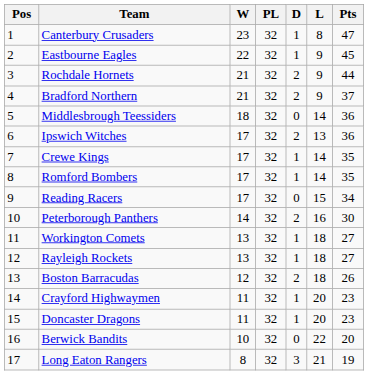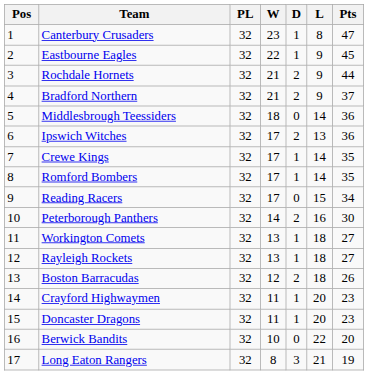 <table class=wikitable width="450">
 <tr>
 <th>Pos</th>
 <th>Team</th>
+<th>PL</th>
 <th>W</th>
-<th>PL</th>
 <th>D</th>
 <th>L</th>
 <th>Pts</th>
 </tr>
 <tr>
 <td>1</td>
 <td><a href='#'>Canterbury Crusaders</a></td>
+<td align="center">32</td>
 <td align="center">23</td>
-<td align="center">32</td>
 <td align="center">1</td>
 <td align="center">8</td>
 <td align="center">47</td>
 </tr>
 <tr>
 <td>2</td>
 <td><a href='#'>Eastbourne Eagles</a></td>
+<td align="center">32</td>
 <td align="center">22</td>
-<td align="center">32</td>
 <td align="center">1</td>
 <td align="center">9</td>
 <td align="center">45</td>
 </tr>
 <tr>
 <td>3</td>
 <td><a href='#'>Rochdale Hornets</a></td>
+<td align="center">32</td>
 <td align="center">21</td>
-<td align="center">32</td>
 <td align="center">2</td>
 <td align="center">9</td>
 <td align="center">44</td>
 </tr>
 <tr>
 <td>4</td>
 <td><a href='#'>Bradford Northern</a></td>
+<td align="center">32</td>
 <td align="center">21</td>
-<td align="center">32</td>
 <td align="center">2</td>
 <td align="center">9</td>
 <td align="center">37</td>
 </tr>
 <tr>
 <td>5</td>
 <td><a href='#'>Middlesbrough Teessiders</a></td>
+<td align="center">32</td>
 <td align="center">18</td>
-<td align="center">32</td>
 <td align="center">0</td>
 <td align="center">14</td>
 <td align="center">36</td>
 </tr>
 <tr>
 <td>6</td>
 <td><a href='#'>Ipswich Witches</a></td>
+<td align="center">32</td>
 <td align="center">17</td>
-<td align="center">32</td>
 <td align="center">2</td>
 <td align="center">13</td>
 <td align="center">36</td>
 </tr>
 <tr>
 <td>7</td>
 <td><a href='#'>Crewe Kings</a></td>
+<td align="center">32</td>
 <td align="center">17</td>
-<td align="center">32</td>
 <td align="center">1</td>
 <td align="center">14</td>
 <td align="center">35</td>
 </tr>
 <tr>
 <td>8</td>
 <td><a href='#'>Romford Bombers</a></td>
+<td align="center">32</td>
 <td align="center">17</td>
-<td align="center">32</td>
 <td align="center">1</td>
 <td align="center">14</td>
 <td align="center">35</td>
 </tr>
 <tr>
 <td>9</td>
 <td><a href='#'>Reading Racers</a></td>
+<td align="center">32</td>
 <td align="center">17</td>
-<td align="center">32</td>
 <td align="center">0</td>
 <td align="center">15</td>
 <td align="center">34</td>
 </tr>
 <tr>
 <td>10</td>
 <td><a href='#'>Peterborough Panthers</a></td>
+<td align="center">32</td>
 <td align="center">14</td>
-<td align="center">32</td>
 <td align="center">2</td>
 <td align="center">16</td>
 <td align="center">30</td>
 </tr>
 <tr>
 <td>11</td>
 <td><a href='#'>Workington Comets</a></td>
+<td align="center">32</td>
 <td align="center">13</td>
-<td align="center">32</td>
 <td align="center">1</td>
 <td align="center">18</td>
 <td align="center">27</td>
 </tr>
 <tr>
 <td>12</td>
 <td><a href='#'>Rayleigh Rockets</a></td>
+<td align="center">32</td>
 <td align="center">13</td>
-<td align="center">32</td>
 <td align="center">1</td>
 <td align="center">18</td>
 <td align="center">27</td>
 </tr>
 <tr>
 <td>13</td>
 <td><a href='#'>Boston Barracudas</a></td>
+<td align="center">32</td>
 <td align="center">12</td>
-<td align="center">32</td>
 <td align="center">2</td>
 <td align="center">18</td>
 <td align="center">26</td>
 </tr>
 <tr>
 <td>14</td>
 <td><a href='#'>Crayford Highwaymen</a></td>
+<td align="center">32</td>
 <td align="center">11</td>
-<td align="center">32</td>
 <td align="center">1</td>
 <td align="center">20</td>
 <td align="center">23</td>
 </tr>
 <tr>
 <td>15</td>
 <td><a href='#'>Doncaster Dragons</a></td>
+<td align="center">32</td>
 <td align="center">11</td>
-<td align="center">32</td>
 <td align="center">1</td>
 <td align="center">20</td>
 <td align="center">23</td>
 </tr>
 <tr>
 <td>16</td>
 <td><a href='#'>Berwick Bandits</a></td>
+<td align="center">32</td>
 <td align="center">10</td>
-<td align="center">32</td>
 <td align="center">0</td>
 <td align="center">22</td>
 <td align="center">20</td>
 </tr>
 <tr>
 <td>17</td>
 <td><a href='#'>Long Eaton Rangers</a></td>
+<td align="center">32</td>
 <td align="center">8</td>
-<td align="center">32</td>
 <td align="center">3</td>
 <td align="center">21</td>
 <td align="center">19</td>
 </tr>
 </table>
